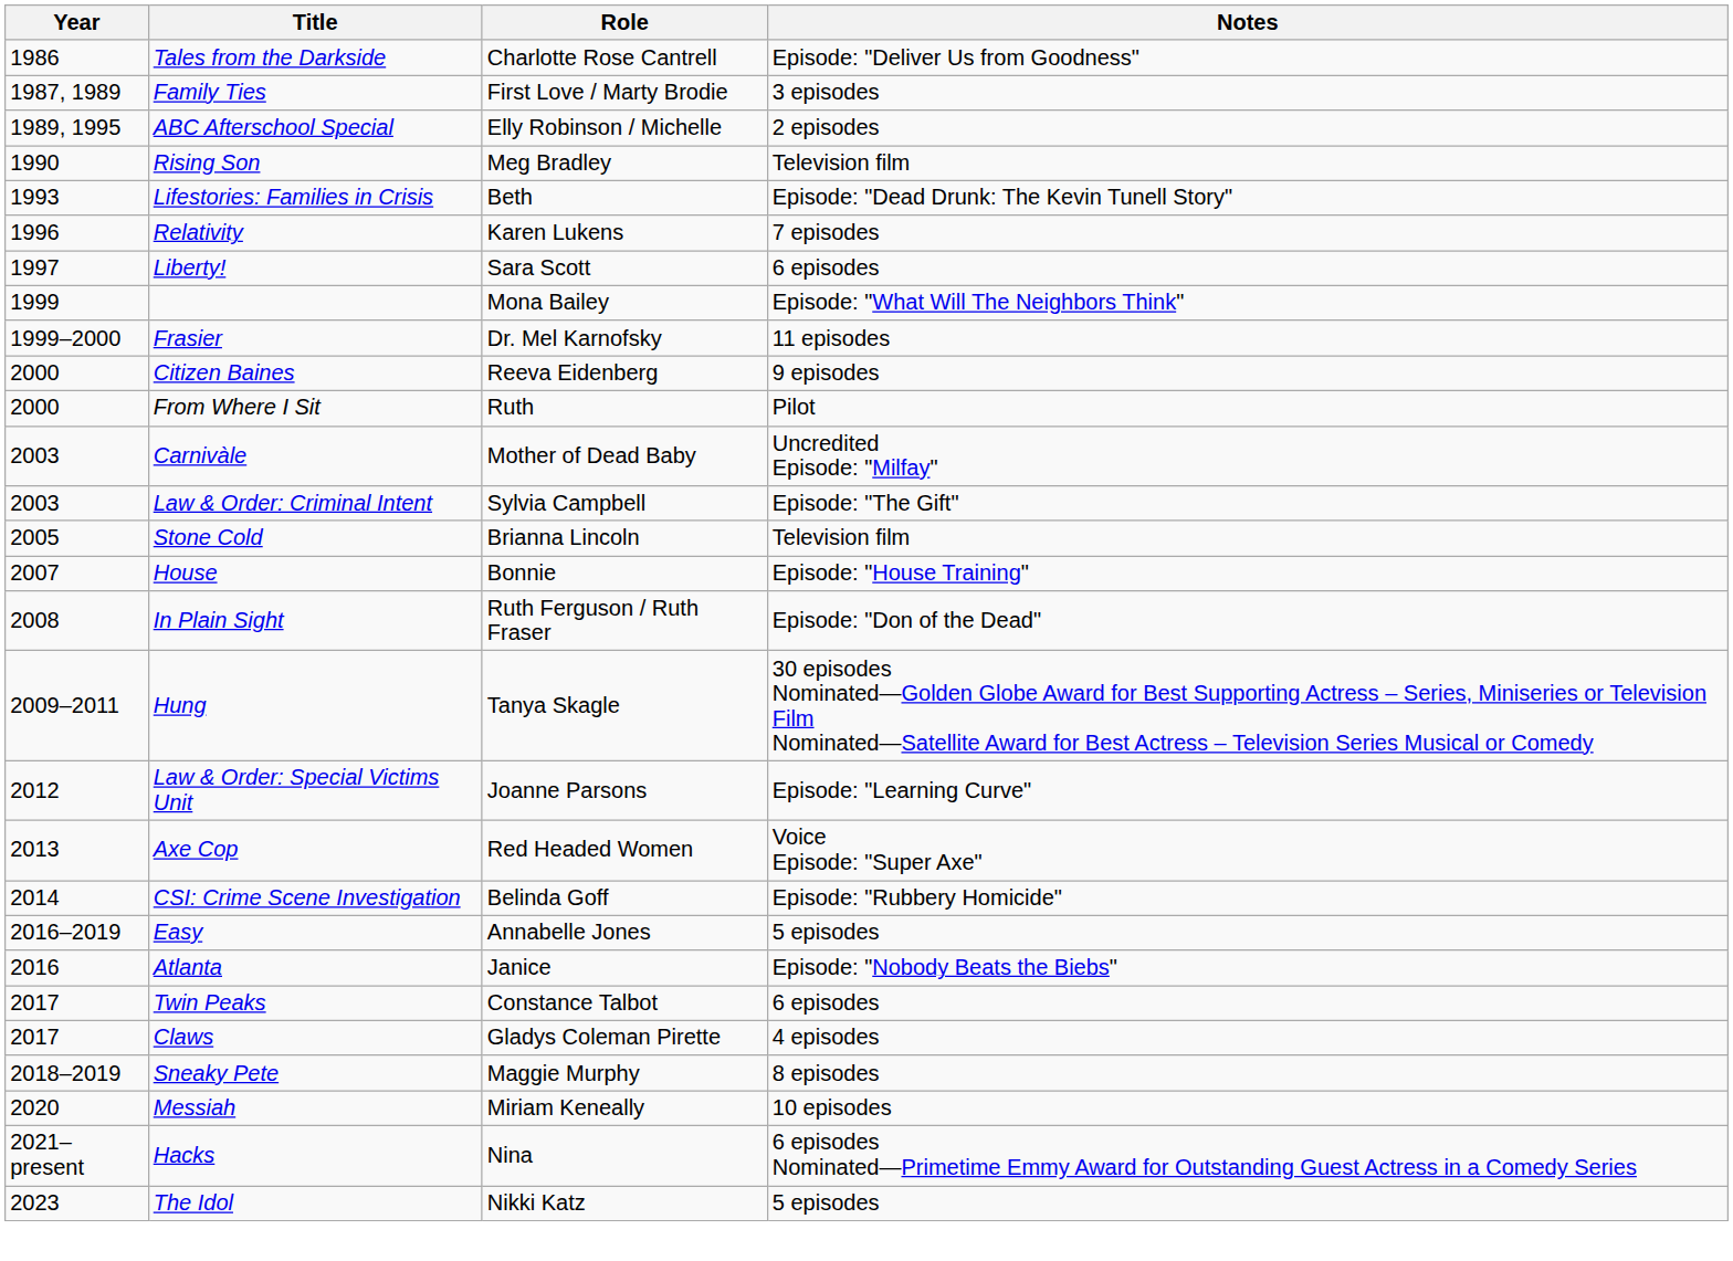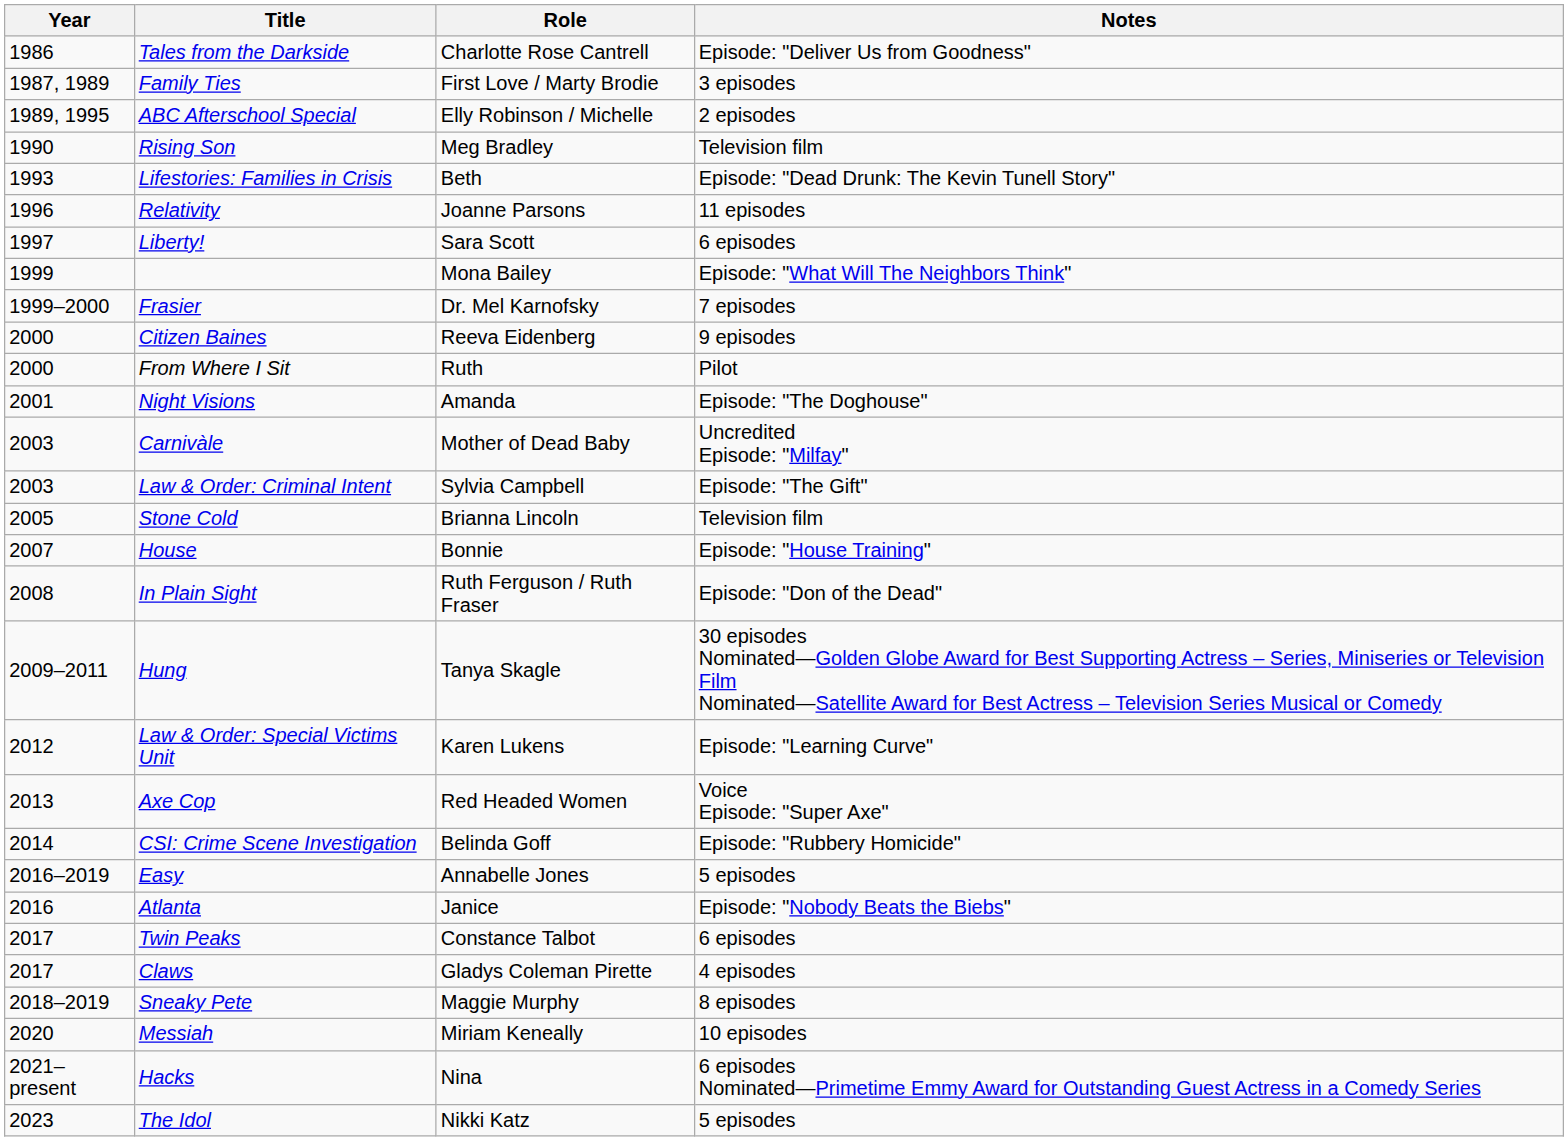 <table class="wikitable sortable">
 <tr>
 <th>Year</th>
 <th>Title</th>
 <th>Role</th>
 <th class="unsortable">Notes</th>
 </tr>
 <tr>
 <td>1986</td>
 <td><em><a href='#'>Tales from the Darkside</a></em></td>
 <td>Charlotte Rose Cantrell</td>
 <td>Episode: "Deliver Us from Goodness"</td>
 </tr>
 <tr>
 <td>1987, 1989</td>
 <td><em><a href='#'>Family Ties</a></em></td>
 <td>First Love / Marty Brodie</td>
 <td>3 episodes</td>
 </tr>
 <tr>
 <td>1989, 1995</td>
 <td><em><a href='#'>ABC Afterschool Special</a></em></td>
 <td>Elly Robinson / Michelle</td>
 <td>2 episodes</td>
 </tr>
 <tr>
 <td>1990</td>
 <td><em><a href='#'>Rising Son</a></em></td>
 <td>Meg Bradley</td>
 <td>Television film</td>
 </tr>
 <tr>
 <td>1993</td>
 <td><em><a href='#'>Lifestories: Families in Crisis</a></em></td>
 <td>Beth</td>
 <td>Episode: "Dead Drunk: The Kevin Tunell Story"</td>
 </tr>
 <tr>
 <td>1996</td>
 <td><em><a href='#'>Relativity</a></em></td>
-<td>Karen Lukens</td>
-<td>7 episodes</td>
+<td>Joanne Parsons</td>
+<td>11 episodes</td>
 </tr>
 <tr>
 <td>1997</td>
 <td><em><a href='#'>Liberty!</a></em></td>
 <td>Sara Scott</td>
 <td>6 episodes</td>
 </tr>
 <tr>
 <td>1999</td>
 <td><em></em></td>
 <td>Mona Bailey</td>
 <td>Episode: "<a href='#'>What Will The Neighbors Think</a>"</td>
 </tr>
 <tr>
 <td>1999–2000</td>
 <td><em><a href='#'>Frasier</a></em></td>
 <td>Dr. Mel Karnofsky</td>
-<td>11 episodes</td>
+<td>7 episodes</td>
 </tr>
 <tr>
 <td>2000</td>
 <td><em><a href='#'>Citizen Baines</a></em></td>
 <td>Reeva Eidenberg</td>
 <td>9 episodes</td>
 </tr>
 <tr>
 <td>2000</td>
 <td><em>From Where I Sit</em></td>
 <td>Ruth</td>
 <td>Pilot</td>
+</tr>
+<tr>
+<td>2001</td>
+<td><em><a href='#'>Night Visions</a></em></td>
+<td>Amanda</td>
+<td>Episode: "The Doghouse"</td>
 </tr>
 <tr>
 <td>2003</td>
 <td><em><a href='#'>Carnivàle</a></em></td>
 <td>Mother of Dead Baby</td>
 <td>Uncredited<br>Episode: "<a href='#'>Milfay</a>"</td>
 </tr>
 <tr>
 <td>2003</td>
 <td><em><a href='#'>Law & Order: Criminal Intent</a></em></td>
 <td>Sylvia Campbell</td>
 <td>Episode: "The Gift"</td>
 </tr>
 <tr>
 <td>2005</td>
 <td><em><a href='#'>Stone Cold</a></em></td>
 <td>Brianna Lincoln</td>
 <td>Television film</td>
 </tr>
 <tr>
 <td>2007</td>
 <td><em><a href='#'>House</a></em></td>
 <td>Bonnie</td>
 <td>Episode: "<a href='#'>House Training</a>"</td>
 </tr>
 <tr>
 <td>2008</td>
 <td><em><a href='#'>In Plain Sight</a></em></td>
 <td>Ruth Ferguson / Ruth Fraser</td>
 <td>Episode: "Don of the Dead"</td>
 </tr>
 <tr>
 <td>2009–2011</td>
 <td><em><a href='#'>Hung</a></em></td>
 <td>Tanya Skagle</td>
 <td>30 episodes<br>Nominated—<a href='#'>Golden Globe Award for Best Supporting Actress – Series, Miniseries or Television Film</a><br>Nominated—<a href='#'>Satellite Award for Best Actress – Television Series Musical or Comedy</a></td>
 </tr>
 <tr>
 <td>2012</td>
 <td><em><a href='#'>Law & Order: Special Victims Unit</a></em></td>
-<td>Joanne Parsons</td>
+<td>Karen Lukens</td>
 <td>Episode: "Learning Curve"</td>
 </tr>
 <tr>
 <td>2013</td>
 <td><em><a href='#'>Axe Cop</a></em></td>
 <td>Red Headed Women</td>
 <td>Voice<br>Episode: "Super Axe"</td>
 </tr>
 <tr>
 <td>2014</td>
 <td><em><a href='#'>CSI: Crime Scene Investigation</a></em></td>
 <td>Belinda Goff</td>
 <td>Episode: "Rubbery Homicide"</td>
 </tr>
 <tr>
 <td>2016–2019</td>
 <td><em><a href='#'>Easy</a></em></td>
 <td>Annabelle Jones</td>
 <td>5 episodes</td>
 </tr>
 <tr>
 <td>2016</td>
 <td><em><a href='#'>Atlanta</a></em></td>
 <td>Janice</td>
 <td>Episode: "<a href='#'>Nobody Beats the Biebs</a>"</td>
 </tr>
 <tr>
 <td>2017</td>
 <td><em><a href='#'>Twin Peaks</a></em></td>
 <td>Constance Talbot</td>
 <td>6 episodes</td>
 </tr>
 <tr>
 <td>2017</td>
 <td><em><a href='#'>Claws</a></em></td>
 <td>Gladys Coleman Pirette</td>
 <td>4 episodes</td>
 </tr>
 <tr>
 <td>2018–2019</td>
 <td><em><a href='#'>Sneaky Pete</a></em></td>
 <td>Maggie Murphy</td>
 <td>8 episodes</td>
 </tr>
 <tr>
 <td>2020</td>
 <td><em><a href='#'>Messiah</a></em></td>
 <td>Miriam Keneally</td>
 <td>10 episodes</td>
 </tr>
 <tr>
 <td>2021–present</td>
 <td><a href='#'><em>Hacks</em></a></td>
 <td>Nina</td>
 <td>6 episodes<br>Nominated—<a href='#'>Primetime Emmy Award for Outstanding Guest Actress in a Comedy Series</a></td>
 </tr>
 <tr>
 <td>2023</td>
 <td><em><a href='#'>The Idol</a></em></td>
 <td>Nikki Katz</td>
 <td>5 episodes</td>
 </tr>
 </table>
